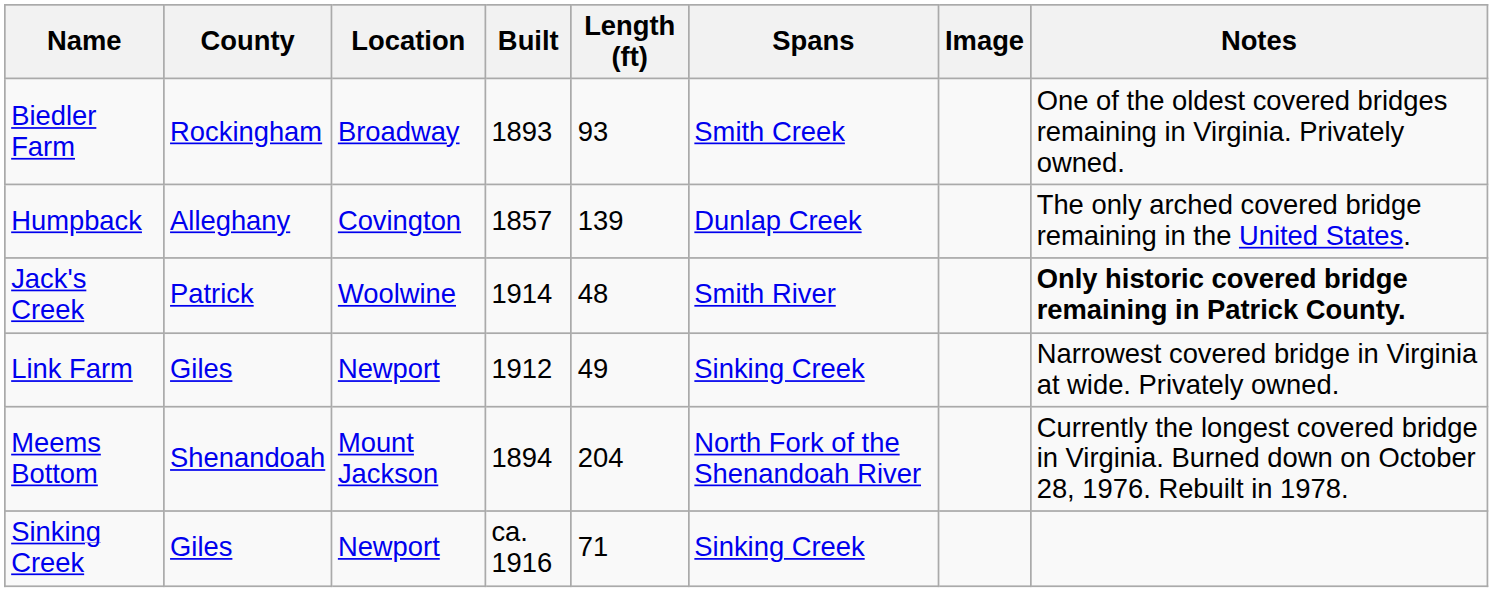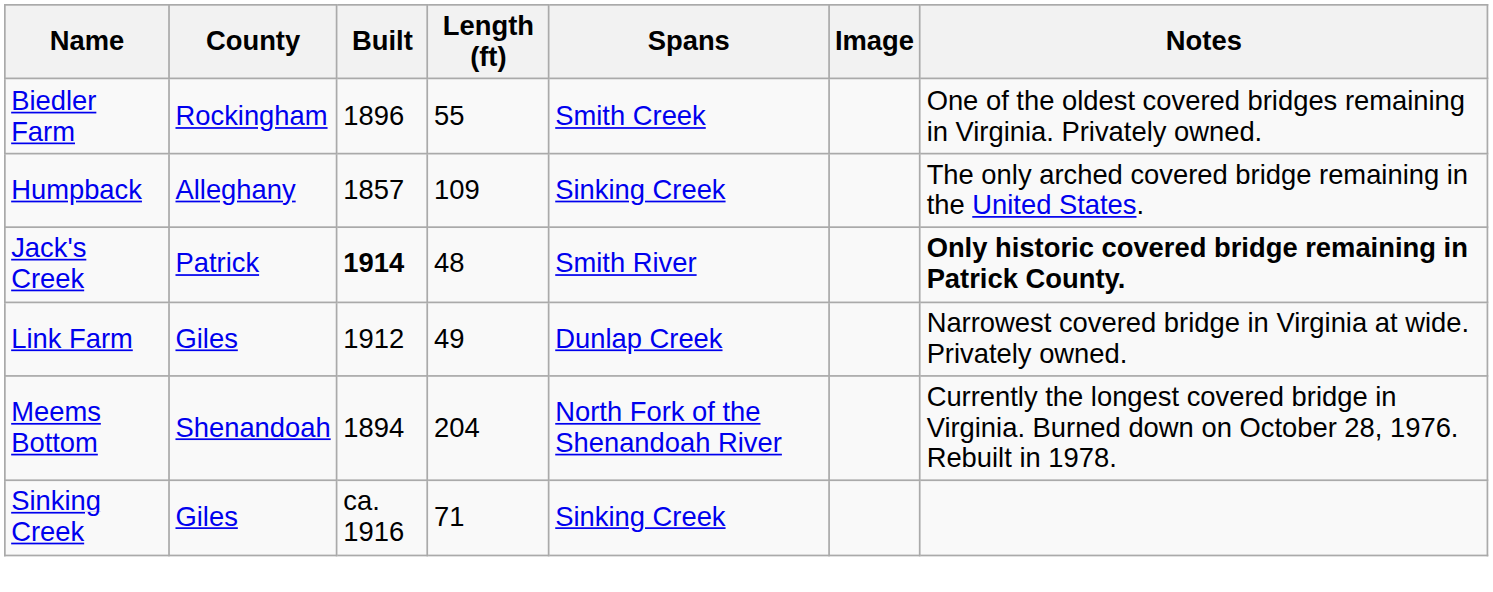 <table class="wikitable sortable">
 <tr>
 <th>Name</th>
 <th>County</th>
-<th>Location</th>
 <th>Built</th>
 <th>Length (ft)</th>
 <th>Spans</th>
 <th>Image</th>
 <th>Notes</th>
 </tr>
 <tr>
 <td><a href='#'>Biedler Farm</a></td>
 <td><a href='#'>Rockingham</a></td>
-<td><a href='#'>Broadway</a></td>
-<td>1893</td>
-<td>93</td>
+<td>1896</td>
+<td>55</td>
 <td><a href='#'>Smith Creek</a></td>
 <td></td>
 <td>One of the oldest covered bridges remaining in Virginia. Privately owned.</td>
 </tr>
 <tr>
 <td><a href='#'>Humpback</a></td>
 <td><a href='#'>Alleghany</a></td>
-<td><a href='#'>Covington</a></td>
 <td>1857</td>
-<td>139</td>
-<td><a href='#'>Dunlap Creek</a></td>
+<td>109</td>
+<td><a href='#'>Sinking Creek</a></td>
 <td></td>
 <td>The only arched covered bridge remaining in the <a href='#'>United States</a>.</td>
 </tr>
 <tr>
 <td><a href='#'>Jack's Creek</a></td>
 <td><a href='#'>Patrick</a></td>
-<td><a href='#'>Woolwine</a></td>
-<td>1914</td>
+<td><strong>1914</strong></td>
 <td>48</td>
 <td><a href='#'>Smith River</a></td>
 <td></td>
 <td><strong>Only historic covered bridge remaining in Patrick County.</strong></td>
 </tr>
 <tr>
 <td><a href='#'>Link Farm</a></td>
 <td><a href='#'>Giles</a></td>
-<td><a href='#'>Newport</a></td>
 <td>1912</td>
 <td>49</td>
-<td><a href='#'>Sinking Creek</a></td>
+<td><a href='#'>Dunlap Creek</a></td>
 <td></td>
 <td>Narrowest covered bridge in Virginia at  wide. Privately owned.</td>
 </tr>
 <tr>
 <td><a href='#'>Meems Bottom</a></td>
 <td><a href='#'>Shenandoah</a></td>
-<td><a href='#'>Mount Jackson</a></td>
 <td>1894</td>
 <td>204</td>
 <td><a href='#'>North Fork of the Shenandoah River</a></td>
 <td></td>
 <td>Currently the longest covered bridge in Virginia. Burned down on October 28, 1976. Rebuilt in 1978.</td>
 </tr>
 <tr>
 <td><a href='#'>Sinking Creek</a></td>
 <td><a href='#'>Giles</a></td>
-<td><a href='#'>Newport</a></td>
 <td>ca. 1916</td>
 <td>71</td>
 <td><a href='#'>Sinking Creek</a></td>
 <td></td>
 <td></td>
 </tr>
 </table>
